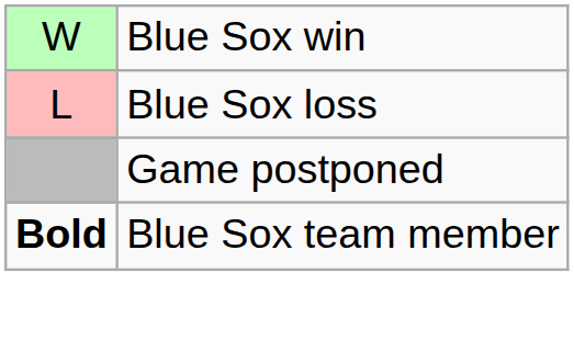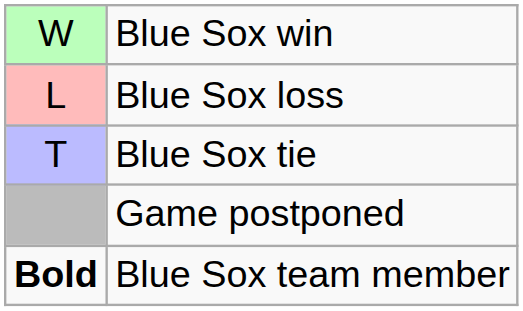 <table class="wikitable">
 <tr>
 <td bgcolor=#bbffbb align=center>W</td>
 <td>Blue Sox win</td>
 </tr>
 <tr>
 <td bgcolor=#ffbbbb align=center>L</td>
 <td>Blue Sox loss</td>
 </tr>
 <tr>
+<td bgcolor=#bbbbff align=center>T</td>
+<td>Blue Sox tie</td>
+</tr>
+<tr>
 <td bgcolor=#bbbbbb> </td>
 <td>Game postponed</td>
 </tr>
 <tr>
 <td align=center><strong>Bold</strong></td>
 <td>Blue Sox team member</td>
 </tr>
 </table>
